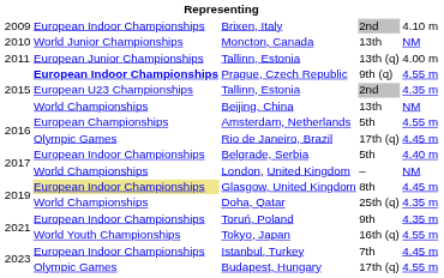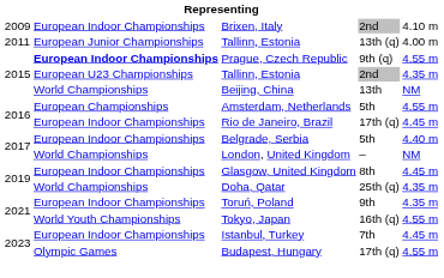 <table>
 <tr>
 <th colspan="5">Representing </th>
 </tr>
 <tr>
 <td>2009</td>
 <td><a href='#'>European Indoor Championships</a></td>
 <td><a href='#'>Brixen, Italy</a></td>
 <td bgcolor=silver>2nd</td>
 <td>4.10 m</td>
-</tr>
-<tr>
-<td>2010</td>
-<td><a href='#'>World Junior Championships</a></td>
-<td><a href='#'>Moncton, Canada</a></td>
-<td>13th</td>
-<td><a href='#'>NM</a></td>
 </tr>
 <tr>
 <td>2011</td>
 <td><a href='#'>European Junior Championships</a></td>
 <td><a href='#'>Tallinn, Estonia</a></td>
 <td>13th (q)</td>
 <td>4.00 m</td>
 </tr>
 <tr>
 <td rowspan=3>2015</td>
 <td><strong><a href='#'>European Indoor Championships</a></strong></td>
 <td><a href='#'>Prague, Czech Republic</a></td>
 <td>9th (q)</td>
 <td><a href='#'>4.55 m</a></td>
 </tr>
 <tr>
 <td><a href='#'>European U23 Championships</a></td>
 <td><a href='#'>Tallinn, Estonia</a></td>
 <td bgcolor=silver>2nd</td>
 <td><a href='#'>4.35 m</a></td>
 </tr>
 <tr>
 <td><a href='#'>World Championships</a></td>
 <td><a href='#'>Beijing, China</a></td>
 <td>13th</td>
 <td><a href='#'>NM</a></td>
 </tr>
 <tr>
 <td rowspan=2>2016</td>
 <td><a href='#'>European Championships</a></td>
 <td><a href='#'>Amsterdam, Netherlands</a></td>
 <td>5th</td>
 <td><a href='#'>4.55 m</a></td>
 </tr>
 <tr>
-<td><a href='#'>Olympic Games</a></td>
+<td><a href='#'>European Indoor Championships</a></td>
 <td><a href='#'>Rio de Janeiro, Brazil</a></td>
 <td>17th (q)</td>
 <td><a href='#'>4.45 m</a></td>
 </tr>
 <tr>
 <td rowspan=2>2017</td>
 <td><a href='#'>European Indoor Championships</a></td>
 <td><a href='#'>Belgrade, Serbia</a></td>
 <td>5th</td>
 <td><a href='#'>4.40 m</a></td>
 </tr>
 <tr>
 <td><a href='#'>World Championships</a></td>
 <td><a href='#'>London</a>, <a href='#'>United Kingdom</a></td>
 <td>–</td>
 <td><a href='#'>NM</a></td>
 </tr>
 <tr>
 <td rowspan=2>2019</td>
-<td style="background: khaki;"><a href='#'>European Indoor Championships</a></td>
+<td><a href='#'>European Indoor Championships</a></td>
 <td><a href='#'>Glasgow, United Kingdom</a></td>
 <td>8th</td>
 <td><a href='#'>4.45 m</a></td>
 </tr>
 <tr>
 <td><a href='#'>World Championships</a></td>
 <td><a href='#'>Doha, Qatar</a></td>
 <td>25th (q)</td>
 <td><a href='#'>4.35 m</a></td>
 </tr>
 <tr>
 <td rowspan=2>2021</td>
 <td><a href='#'>European Indoor Championships</a></td>
 <td><a href='#'>Toruń, Poland</a></td>
 <td>9th</td>
 <td><a href='#'>4.35 m</a></td>
 </tr>
 <tr>
 <td><a href='#'>World Youth Championships</a></td>
 <td><a href='#'>Tokyo, Japan</a></td>
 <td>16th (q)</td>
 <td><a href='#'>4.55 m</a></td>
 </tr>
 <tr>
 <td rowspan=2>2023</td>
 <td><a href='#'>European Indoor Championships</a></td>
 <td><a href='#'>Istanbul, Turkey</a></td>
 <td>7th</td>
 <td><a href='#'>4.45 m</a></td>
 </tr>
 <tr>
 <td><a href='#'>Olympic Games</a></td>
 <td><a href='#'>Budapest, Hungary</a></td>
 <td>17th (q)</td>
 <td><a href='#'>4.55 m</a></td>
 </tr>
 </table>
